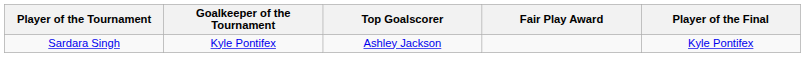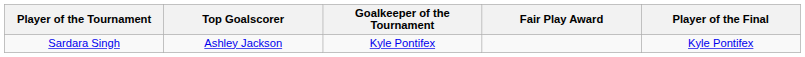 <table class=wikitable style="margin:auto; text-align:center">
 <tr>
 <th style="width: 220px;">Player of the Tournament</th>
+<th style="width: 220px;">Top Goalscorer</th>
 <th style="width: 220px;">Goalkeeper of the Tournament</th>
-<th style="width: 220px;">Top Goalscorer</th>
 <th style="width: 220px;">Fair Play Award</th>
 <th style="width: 220px;">Player of the Final</th>
 </tr>
 <tr>
 <td> <a href='#'>Sardara Singh</a></td>
+<td> <a href='#'>Ashley Jackson</a></td>
 <td> <a href='#'>Kyle Pontifex</a></td>
-<td> <a href='#'>Ashley Jackson</a></td>
 <td></td>
 <td> <a href='#'>Kyle Pontifex</a></td>
 </tr>
 </table>
